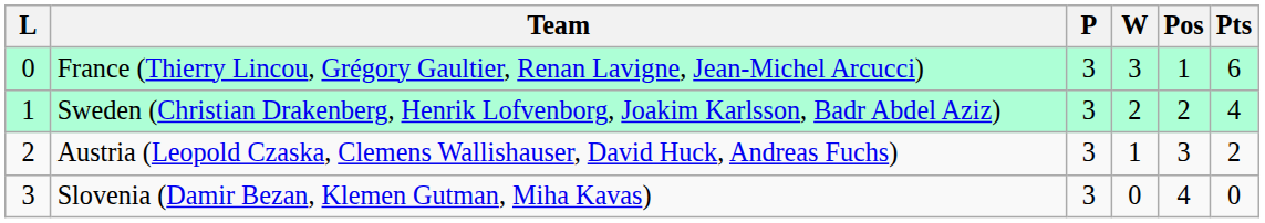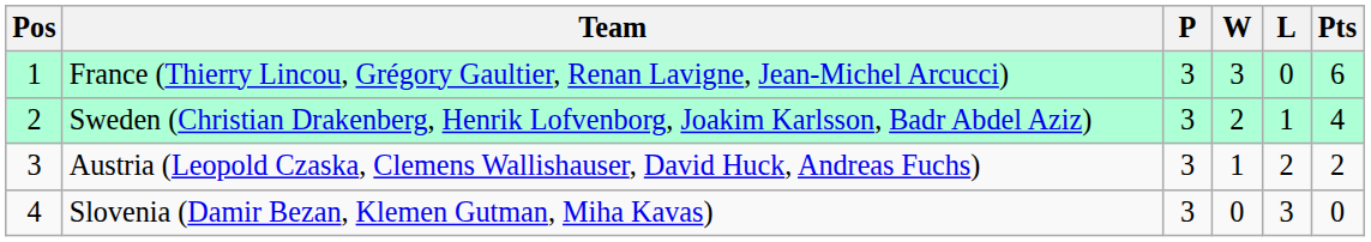 <table class="wikitable" style="font-size: 100%; text-align:center;">
 <tr>
-<th width=20>L</th>
+<th width=20>Pos</th>
 <th width=600>Team</th>
 <th width=20>P</th>
 <th width=20>W</th>
-<th width=20>Pos</th>
+<th width=20>L</th>
 <th width=20>Pts</th>
 </tr>
 <tr style="background: #ADFFD6;">
-<td>0</td>
+<td>1</td>
 <td align="left"> France (<a href='#'>Thierry Lincou</a>, <a href='#'>Grégory Gaultier</a>, <a href='#'>Renan Lavigne</a>, <a href='#'>Jean-Michel Arcucci</a>)</td>
 <td>3</td>
 <td>3</td>
-<td>1</td>
+<td>0</td>
 <td>6</td>
 </tr>
 <tr style="background: #ADFFD6;">
-<td>1</td>
+<td>2</td>
 <td align="left"> Sweden (<a href='#'>Christian Drakenberg</a>, <a href='#'>Henrik Lofvenborg</a>, <a href='#'>Joakim Karlsson</a>, <a href='#'>Badr Abdel Aziz</a>)</td>
 <td>3</td>
 <td>2</td>
-<td>2</td>
+<td>1</td>
 <td>4</td>
 </tr>
 <tr>
-<td>2</td>
+<td>3</td>
 <td align="left"> Austria (<a href='#'>Leopold Czaska</a>, <a href='#'>Clemens Wallishauser</a>, <a href='#'>David Huck</a>, <a href='#'>Andreas Fuchs</a>)</td>
 <td>3</td>
 <td>1</td>
-<td>3</td>
+<td>2</td>
 <td>2</td>
 </tr>
 <tr>
-<td>3</td>
+<td>4</td>
 <td align="left"> Slovenia (<a href='#'>Damir Bezan</a>, <a href='#'>Klemen Gutman</a>, <a href='#'>Miha Kavas</a>)</td>
 <td>3</td>
 <td>0</td>
-<td>4</td>
+<td>3</td>
 <td>0</td>
 </tr>
 </table>
